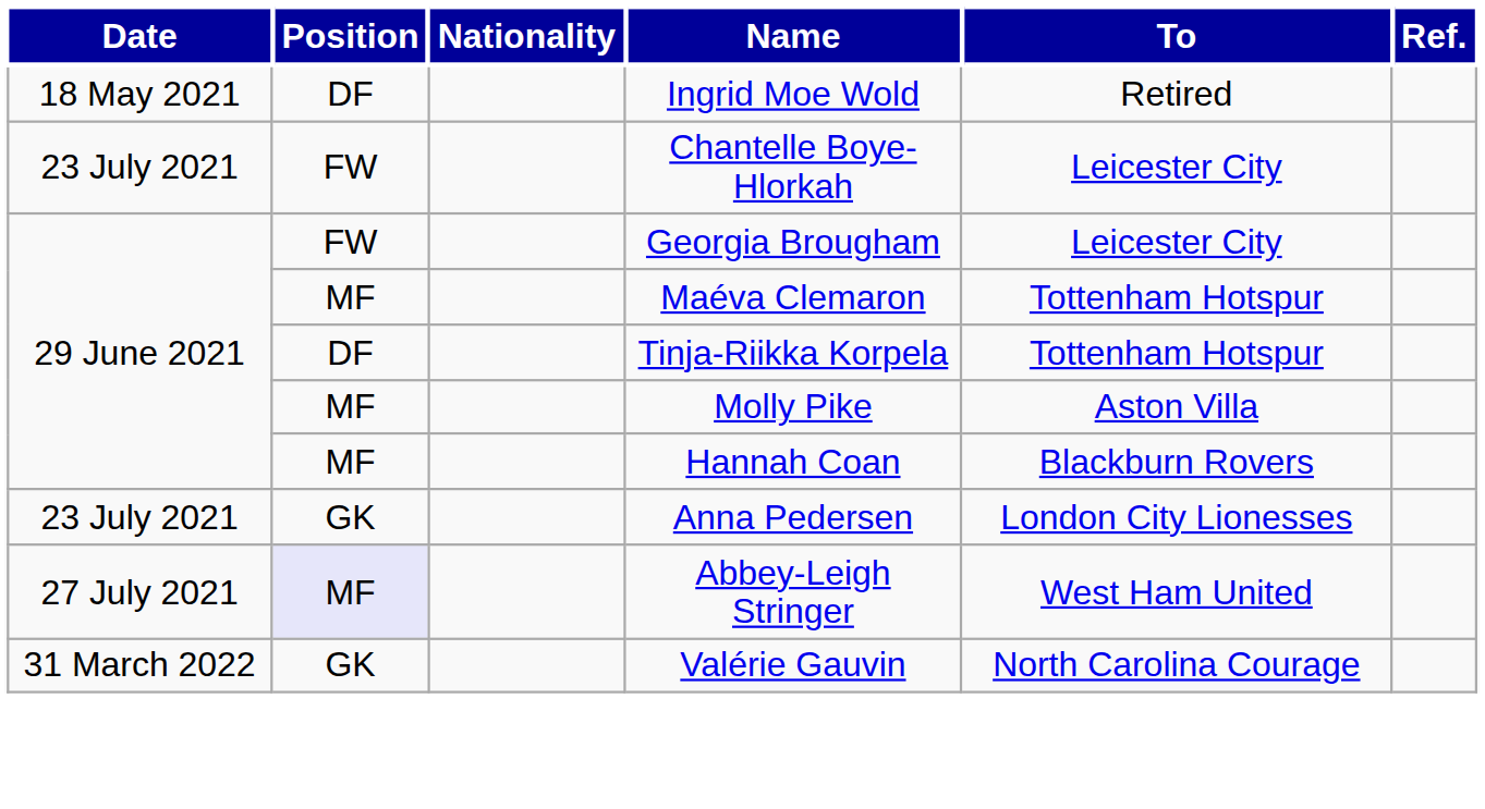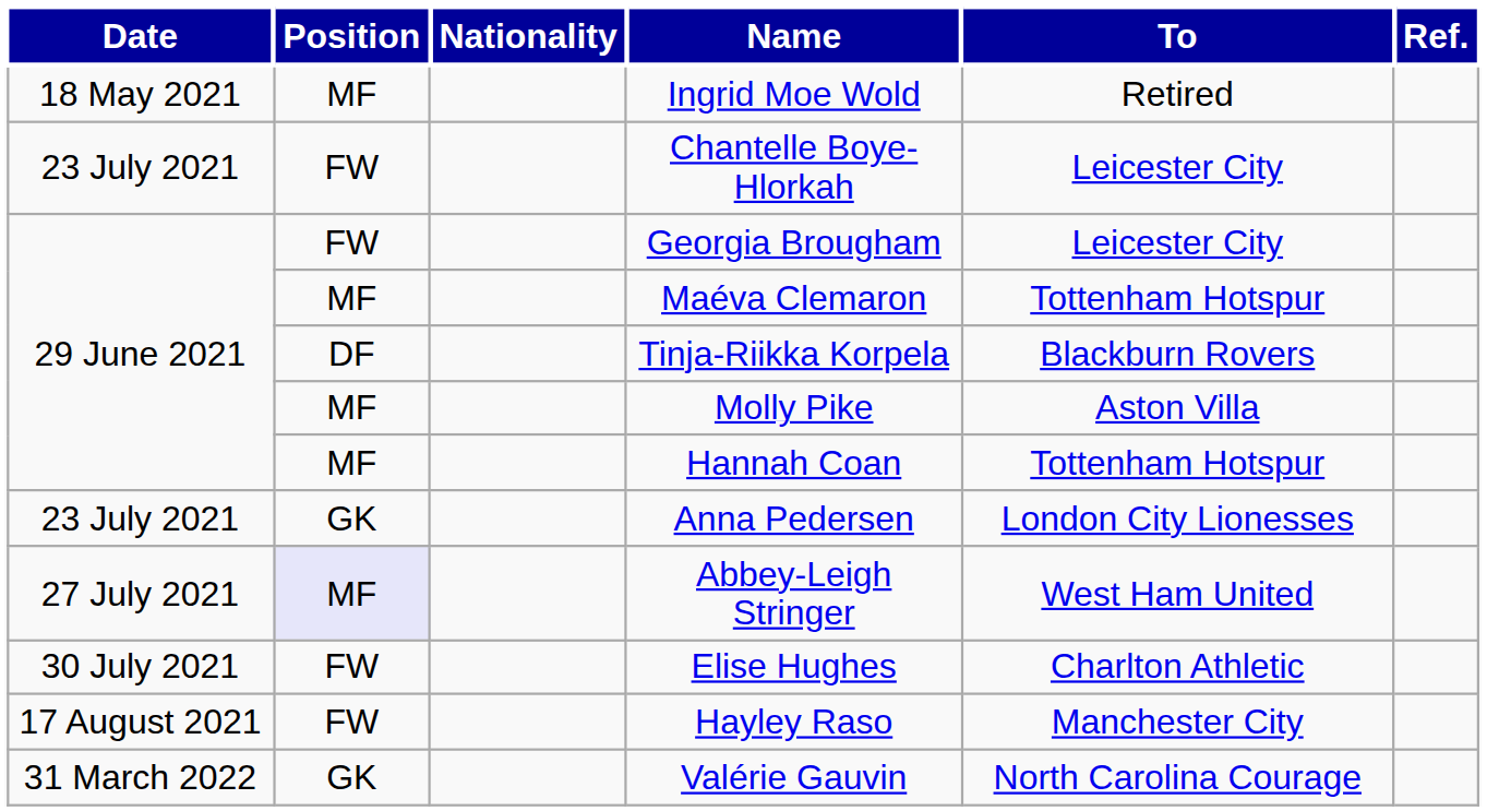 <table class="wikitable" style="text-align:center; font-size:90%; ">
 <tr>
 <th style="background:#000099;color:white;border:2px solid #ffffff; width:120px;">Date</th>
 <th style="background:#000099;color:white;border:2px solid #ffffff; width:50px;">Position</th>
 <th style="background:#000099;color:white;border:2px solid #ffffff; width:50px;">Nationality</th>
 <th style="background:#000099;color:white;border:2px solid #ffffff; width:150px;">Name</th>
 <th style="background:#000099;color:white;border:2px solid #ffffff; width:200px;">To</th>
 <th style="background:#000099;color:white;border:2px solid #ffffff; width:25px;">Ref.</th>
 </tr>
 <tr>
 <td>18 May 2021</td>
-<td>DF</td>
+<td>MF</td>
 <td></td>
 <td><a href='#'>Ingrid Moe Wold</a></td>
 <td>Retired</td>
 <td></td>
 </tr>
 <tr>
 <td>23 July 2021</td>
 <td>FW</td>
 <td></td>
 <td><a href='#'>Chantelle Boye-Hlorkah</a></td>
 <td> <a href='#'>Leicester City</a></td>
 <td></td>
 </tr>
 <tr>
 <td rowspan="5">29 June 2021</td>
 <td>FW</td>
 <td></td>
 <td><a href='#'>Georgia Brougham</a></td>
 <td> <a href='#'>Leicester City</a></td>
 <td></td>
 </tr>
 <tr>
 <td>MF</td>
 <td></td>
 <td><a href='#'>Maéva Clemaron</a></td>
 <td> <a href='#'>Tottenham Hotspur</a></td>
 <td></td>
 </tr>
 <tr>
 <td>DF</td>
 <td></td>
 <td><a href='#'>Tinja-Riikka Korpela</a></td>
-<td> <a href='#'>Tottenham Hotspur</a></td>
+<td> <a href='#'>Blackburn Rovers</a></td>
 <td></td>
 </tr>
 <tr>
 <td>MF</td>
 <td></td>
 <td><a href='#'>Molly Pike</a></td>
 <td> <a href='#'>Aston Villa</a></td>
 <td></td>
 </tr>
 <tr>
 <td>MF</td>
 <td></td>
 <td><a href='#'>Hannah Coan</a></td>
-<td> <a href='#'>Blackburn Rovers</a></td>
+<td> <a href='#'>Tottenham Hotspur</a></td>
 <td></td>
 </tr>
 <tr>
 <td>23 July 2021</td>
 <td>GK</td>
 <td></td>
 <td><a href='#'>Anna Pedersen</a></td>
 <td> <a href='#'>London City Lionesses</a></td>
 <td></td>
 </tr>
 <tr>
 <td>27 July 2021</td>
 <td style="background: lavender;">MF</td>
 <td></td>
 <td><a href='#'>Abbey-Leigh Stringer</a></td>
 <td> <a href='#'>West Ham United</a></td>
 <td></td>
 </tr>
 <tr>
+<td>30 July 2021</td>
+<td>FW</td>
+<td></td>
+<td><a href='#'>Elise Hughes</a></td>
+<td> <a href='#'>Charlton Athletic</a></td>
+<td></td>
+</tr>
+<tr>
+<td>17 August 2021</td>
+<td>FW</td>
+<td></td>
+<td><a href='#'>Hayley Raso</a></td>
+<td> <a href='#'>Manchester City</a></td>
+<td></td>
+</tr>
+<tr>
 <td>31 March 2022</td>
 <td>GK</td>
 <td></td>
 <td><a href='#'>Valérie Gauvin</a></td>
 <td> <a href='#'>North Carolina Courage</a></td>
 <td></td>
 </tr>
 </table>
